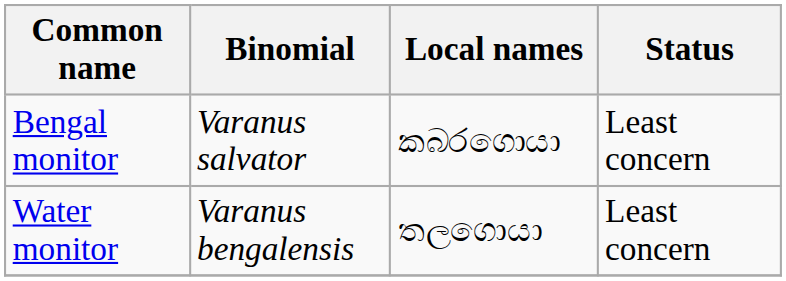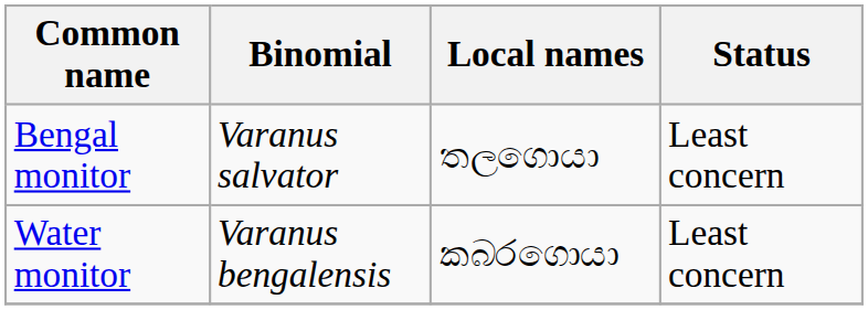 <table width=60% class="wikitable">
 <tr>
 <th width=20%>Common name</th>
 <th width=20%>Binomial</th>
 <th width=20%>Local names</th>
 <th width=20%>Status</th>
 </tr>
 <tr>
 <td><a href='#'>Bengal monitor</a><br></td>
 <td><em>Varanus salvator</em></td>
-<td>කබරගොයා</td>
+<td>තලගොයා</td>
 <td>Least concern</td>
 </tr>
 <tr>
 <td><a href='#'>Water monitor</a><br></td>
 <td><em>Varanus bengalensis</em></td>
-<td>තලගොයා</td>
+<td>කබරගොයා</td>
 <td>Least concern</td>
 </tr>
 <tr>
 </tr>
 </table>
